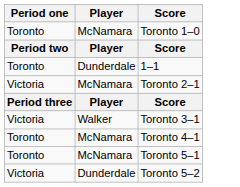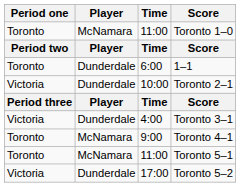 <table class="wikitable">
 <tr>
 <th>Period one</th>
 <th>Player</th>
+<th>Time</th>
 <th>Score</th>
 </tr>
 <tr>
 <td>Toronto</td>
 <td>McNamara</td>
+<td>11:00</td>
 <td>Toronto 1–0</td>
 </tr>
 <tr>
 <th>Period two</th>
 <th>Player</th>
+<th>Time</th>
 <th>Score</th>
 </tr>
 <tr>
 <td>Toronto</td>
 <td>Dunderdale</td>
+<td>6:00</td>
 <td>1–1</td>
 </tr>
 <tr>
 <td>Victoria</td>
-<td>McNamara</td>
+<td>Dunderdale</td>
+<td>10:00</td>
 <td>Toronto 2–1</td>
 </tr>
 <tr>
 <th>Period three</th>
 <th>Player</th>
+<th>Time</th>
 <th>Score</th>
 </tr>
 <tr>
 <td>Victoria</td>
-<td>Walker</td>
+<td>Dunderdale</td>
+<td>4:00</td>
 <td>Toronto 3–1</td>
 </tr>
 <tr>
 <td>Toronto</td>
 <td>McNamara</td>
+<td>9:00</td>
 <td>Toronto 4–1</td>
 </tr>
 <tr>
 <td>Toronto</td>
 <td>McNamara</td>
+<td>11:00</td>
 <td>Toronto 5–1</td>
 </tr>
 <tr>
 <td>Victoria</td>
 <td>Dunderdale</td>
+<td>17:00</td>
 <td>Toronto 5–2</td>
 </tr>
 </table>
